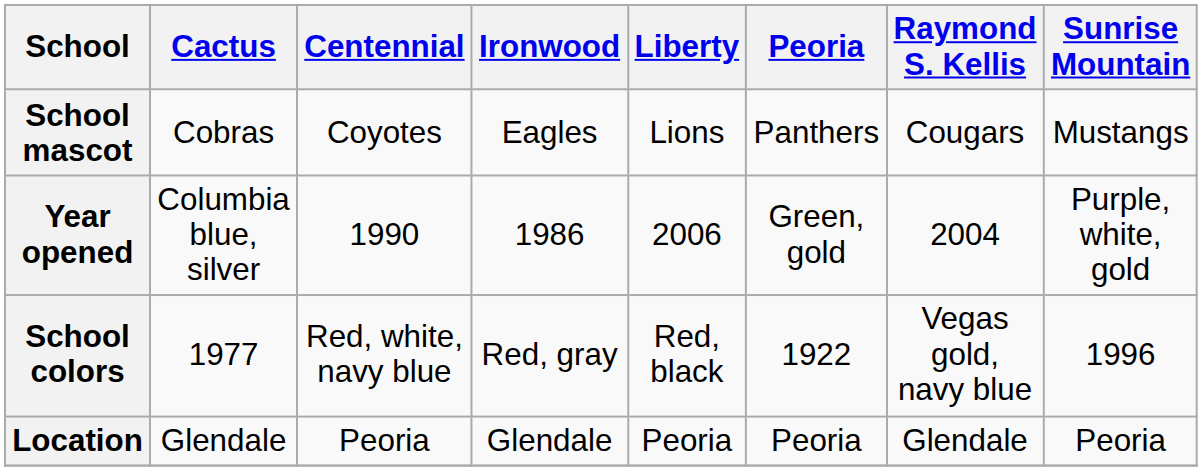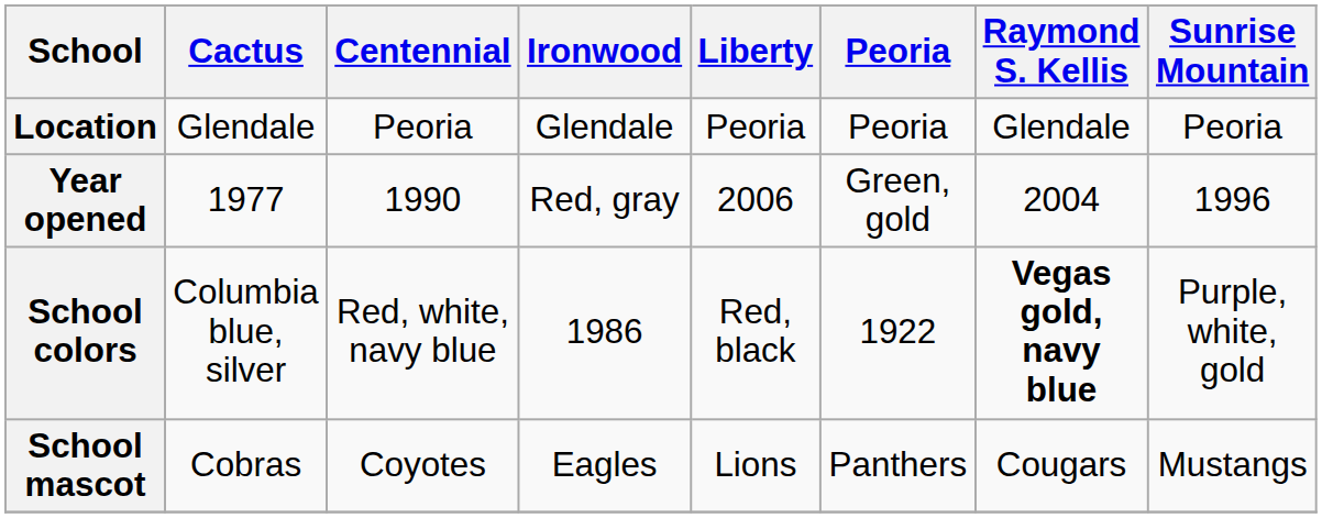 <table class="wikitable" style="text-align: center; width: 200px; height: 200px;">
 <tr>
 <th scope="col">School</th>
 <th scope="col"><a href='#'>Cactus</a></th>
 <th scope="col"><a href='#'>Centennial</a></th>
 <th scope="col"><a href='#'>Ironwood</a></th>
 <th scope="col"><a href='#'>Liberty</a></th>
 <th scope="col"><a href='#'>Peoria</a></th>
 <th scope="col"><a href='#'>Raymond S. Kellis</a></th>
 <th scope="col"><a href='#'>Sunrise Mountain</a></th>
 </tr>
 <tr>
+<th scope="row">Location</th>
+<td>Glendale</td>
+<td>Peoria</td>
+<td>Glendale</td>
+<td>Peoria</td>
+<td>Peoria</td>
+<td>Glendale</td>
+<td>Peoria</td>
+</tr>
+<tr>
+<th scope="row">Year opened</th>
+<td>1977</td>
+<td>1990</td>
+<td>Red, gray</td>
+<td>2006</td>
+<td>Green, gold</td>
+<td>2004</td>
+<td>1996</td>
+</tr>
+<tr>
+<th scope="row">School colors</th>
+<td>Columbia blue, silver</td>
+<td>Red, white, navy blue</td>
+<td>1986</td>
+<td>Red, black</td>
+<td>1922</td>
+<td><strong>Vegas gold, navy blue</strong></td>
+<td>Purple, white, gold</td>
+</tr>
+<tr>
 <th scope="row">School mascot</th>
 <td>Cobras</td>
 <td>Coyotes</td>
 <td>Eagles</td>
 <td>Lions</td>
 <td>Panthers</td>
 <td>Cougars</td>
 <td>Mustangs</td>
 </tr>
 <tr>
-<th scope="row">Year opened</th>
-<td>Columbia blue, silver</td>
-<td>1990</td>
-<td>1986</td>
-<td>2006</td>
-<td>Green, gold</td>
-<td>2004</td>
-<td>Purple, white, gold</td>
-</tr>
-<tr>
-<th scope="row">School colors</th>
-<td>1977</td>
-<td>Red, white, navy blue</td>
-<td>Red, gray</td>
-<td>Red, black</td>
-<td>1922</td>
-<td>Vegas gold, navy blue</td>
-<td>1996</td>
-</tr>
-<tr>
-<th scope="row">Location</th>
-<td>Glendale</td>
-<td>Peoria</td>
-<td>Glendale</td>
-<td>Peoria</td>
-<td>Peoria</td>
-<td>Glendale</td>
-<td>Peoria</td>
-</tr>
-<tr>
 </tr>
 </table>
